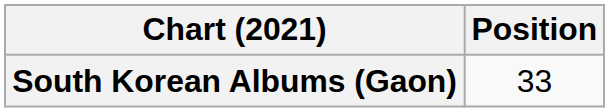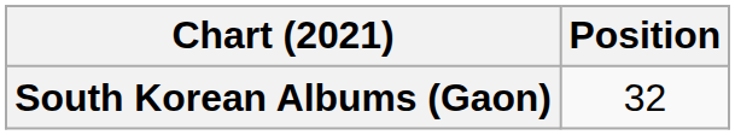 <table class="wikitable plainrowheaders" style="text-align:center">
 <tr>
 <th scope="col">Chart (2021)</th>
 <th scope="col">Position</th>
 </tr>
 <tr>
 <th scope="row">South Korean Albums (Gaon)</th>
-<td>33</td>
+<td>32</td>
 </tr>
 </table>
